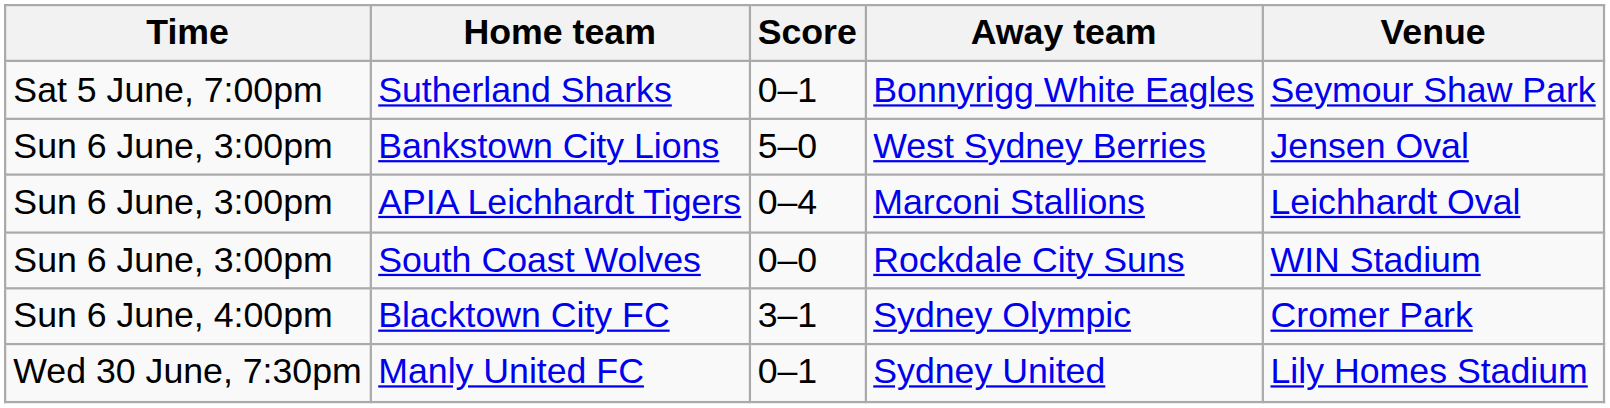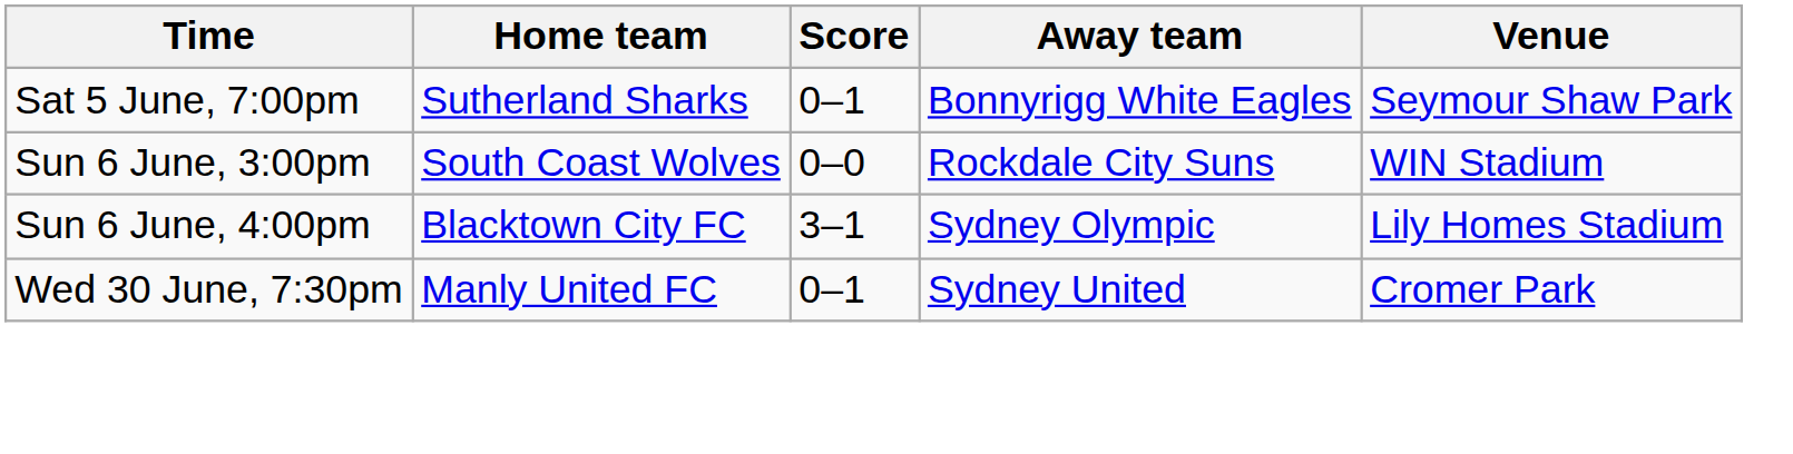 <table class="wikitable">
 <tr>
 <th>Time</th>
 <th>Home team</th>
 <th>Score</th>
 <th>Away team</th>
 <th>Venue</th>
 </tr>
 <tr>
 <td>Sat 5 June, 7:00pm</td>
 <td><a href='#'>Sutherland Sharks</a></td>
 <td>0–1</td>
 <td><a href='#'>Bonnyrigg White Eagles</a></td>
 <td><a href='#'>Seymour Shaw Park</a></td>
 </tr>
 <tr>
 <td>Sun 6 June, 3:00pm</td>
-<td><a href='#'>Bankstown City Lions</a></td>
-<td>5–0</td>
-<td><a href='#'>West Sydney Berries</a></td>
-<td><a href='#'>Jensen Oval</a></td>
-</tr>
-<tr>
-<td>Sun 6 June, 3:00pm</td>
-<td><a href='#'>APIA Leichhardt Tigers</a></td>
-<td>0–4</td>
-<td><a href='#'>Marconi Stallions</a></td>
-<td><a href='#'>Leichhardt Oval</a></td>
-</tr>
-<tr>
-<td>Sun 6 June, 3:00pm</td>
 <td><a href='#'>South Coast Wolves</a></td>
 <td>0–0</td>
 <td><a href='#'>Rockdale City Suns</a></td>
 <td><a href='#'>WIN Stadium</a></td>
 </tr>
 <tr>
 <td>Sun 6 June, 4:00pm</td>
 <td><a href='#'>Blacktown City FC</a></td>
 <td>3–1</td>
 <td><a href='#'>Sydney Olympic</a></td>
-<td><a href='#'>Cromer Park</a></td>
+<td><a href='#'>Lily Homes Stadium</a></td>
 </tr>
 <tr>
 <td>Wed 30 June, 7:30pm</td>
 <td><a href='#'>Manly United FC</a></td>
 <td>0–1</td>
 <td><a href='#'>Sydney United</a></td>
-<td><a href='#'>Lily Homes Stadium</a></td>
+<td><a href='#'>Cromer Park</a></td>
 </tr>
 </table>
